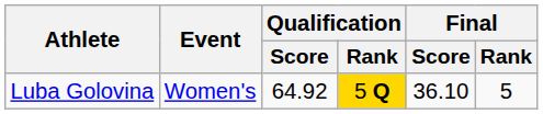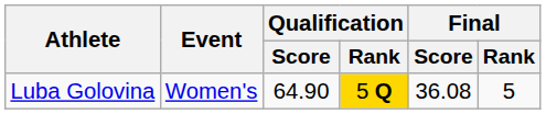 <table class="wikitable" style="font-size:90%">
 <tr>
 <th rowspan="2">Athlete</th>
 <th rowspan="2">Event</th>
 <th colspan="2">Qualification</th>
 <th colspan="2">Final</th>
 </tr>
 <tr style="font-size:95%">
 <th>Score</th>
 <th>Rank</th>
 <th>Score</th>
 <th>Rank</th>
 </tr>
 <tr align=center>
 <td align=left><a href='#'>Luba Golovina</a></td>
 <td align=left><a href='#'>Women's</a></td>
-<td>64.92</td>
+<td>64.90</td>
 <td style="background: gold;">5 <strong>Q</strong></td>
-<td>36.10</td>
+<td>36.08</td>
 <td>5</td>
 </tr>
 </table>
